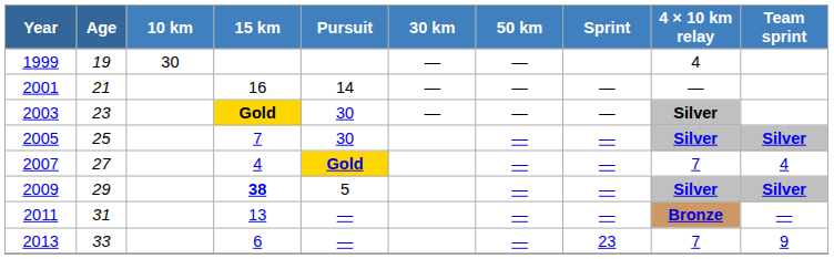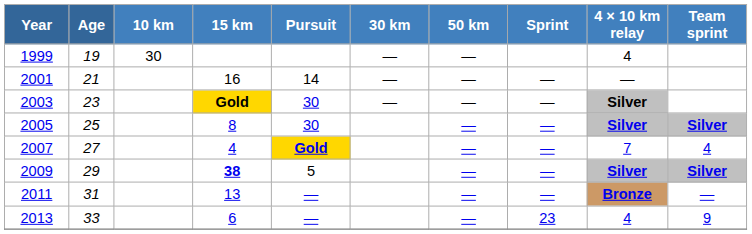 <table class="wikitable" style="font-size:95%; text-align:center; border:grey solid 1px; border-collapse:collapse; background:#ffffff;">
 <tr>
 <th style="background-color:#369; color:white; width:60px;"> Year </th>
 <th style="background-color:#369; color:white; width:40px;"> Age </th>
 <th style="background-color:#4180be; color:white; width:75px;"> 10 km </th>
 <th style="background-color:#4180be; color:white; width:75px;"> 15 km </th>
 <th style="background-color:#4180be; color:white; width:75px;"> Pursuit </th>
 <th style="background-color:#4180be; color:white; width:75px;"> 30 km </th>
 <th style="background-color:#4180be; color:white; width:75px;"> 50 km </th>
 <th style="background-color:#4180be; color:white; width:75px;"> Sprint </th>
 <th style="background-color:#4180be; color:white; width:75px;"> 4 × 10 km <br> relay </th>
 <th style="background-color:#4180be; color:white; width:75px;"> Team <br> sprint </th>
 </tr>
 <tr>
 <td><a href='#'>1999</a></td>
 <td><em>19</em></td>
 <td>30</td>
 <td></td>
 <td></td>
 <td>—</td>
 <td>—</td>
 <td></td>
 <td>4</td>
 <td></td>
 </tr>
 <tr>
 <td><a href='#'>2001</a></td>
 <td><em>21</em></td>
 <td></td>
 <td>16</td>
 <td>14</td>
 <td>—</td>
 <td>—</td>
 <td>—</td>
 <td>—</td>
 <td></td>
 </tr>
 <tr>
 <td><a href='#'>2003</a></td>
 <td><em>23</em></td>
 <td></td>
 <td style="background:gold;"><strong>Gold</strong></td>
 <td><a href='#'>30</a></td>
 <td>—</td>
 <td>—</td>
 <td>—</td>
 <td style="background:silver;"><strong>Silver</strong></td>
 <td></td>
 </tr>
 <tr>
 <td><a href='#'>2005</a></td>
 <td><em>25</em></td>
 <td></td>
-<td><a href='#'>7</a></td>
+<td><a href='#'>8</a></td>
 <td><a href='#'>30</a></td>
 <td></td>
 <td><a href='#'>—</a></td>
 <td><a href='#'>—</a></td>
 <td style="background:silver;"><a href='#'><strong>Silver</strong></a></td>
 <td style="background:silver;"><a href='#'><strong>Silver</strong></a></td>
 </tr>
 <tr>
 <td><a href='#'>2007</a></td>
 <td><em>27</em></td>
 <td></td>
 <td><a href='#'>4</a></td>
 <td style="background:gold;"><a href='#'><strong>Gold</strong></a></td>
 <td></td>
 <td><a href='#'>—</a></td>
 <td><a href='#'>—</a></td>
 <td><a href='#'>7</a></td>
 <td><a href='#'>4</a></td>
 </tr>
 <tr>
 <td><a href='#'>2009</a></td>
 <td><em>29</em></td>
 <td></td>
 <td><strong><a href='#'>38</a></strong></td>
 <td>5</td>
 <td></td>
 <td><a href='#'>—</a></td>
 <td><a href='#'>—</a></td>
 <td style="background:silver;"><a href='#'><strong>Silver</strong></a></td>
 <td style="background:silver;"><a href='#'><strong>Silver</strong></a></td>
 </tr>
 <tr>
 <td><a href='#'>2011</a></td>
 <td><em>31</em></td>
 <td></td>
 <td><a href='#'>13</a></td>
 <td><a href='#'>—</a></td>
 <td></td>
 <td><a href='#'>—</a></td>
 <td><a href='#'>—</a></td>
 <td bgcolor="cc9966"><a href='#'><strong>Bronze</strong></a></td>
 <td><a href='#'>—</a></td>
 </tr>
 <tr>
 <td><a href='#'>2013</a></td>
 <td><em>33</em></td>
 <td></td>
 <td><a href='#'>6</a></td>
 <td><a href='#'>—</a></td>
 <td></td>
 <td><a href='#'>—</a></td>
 <td><a href='#'>23</a></td>
-<td><a href='#'>7</a></td>
+<td><a href='#'>4</a></td>
 <td><a href='#'>9</a></td>
 </tr>
 <tr>
 </tr>
 </table>
